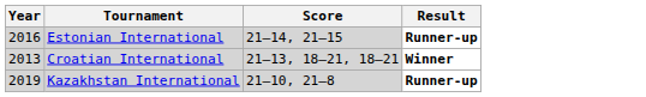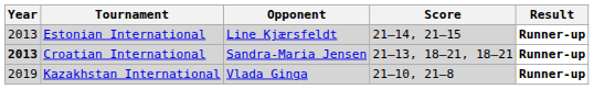 <table class="sortable wikitable" style="font-size: 95%;">
 <tr>
 <th>Year</th>
 <th>Tournament</th>
+<th>Opponent</th>
 <th>Score</th>
 <th>Result</th>
 </tr>
 <tr style="background:#D5D5D5">
-<td align="center">2016</td>
+<td align="center">2013</td>
 <td align="left"><a href='#'>Estonian International</a></td>
+<td align="left"> <a href='#'>Line Kjærsfeldt</a></td>
 <td align="left">21–14, 21–15</td>
 <td style="text-align:left; background:white"> <strong>Runner-up</strong></td>
 </tr>
 <tr style="background:#D5D5D5">
-<td align="center">2013</td>
+<td align="center"><strong>2013</strong></td>
 <td align="left"><a href='#'>Croatian International</a></td>
+<td align="left"> <a href='#'>Sandra-Maria Jensen</a></td>
 <td align="left">21–13, 18–21, 18–21</td>
-<td style="text-align:left; background:white"> <strong>Winner</strong></td>
+<td style="text-align:left; background:white"> <strong>Runner-up</strong></td>
 </tr>
 <tr style="background:#D5D5D5">
 <td align="center">2019</td>
 <td align="left"><a href='#'>Kazakhstan International</a></td>
+<td align="left"> <a href='#'>Vlada Ginga</a></td>
 <td align="left">21–10, 21–8</td>
 <td style="text-align:left; background:white"> <strong>Runner-up</strong></td>
 </tr>
 </table>
